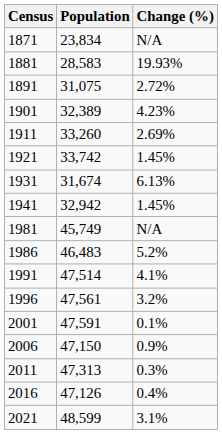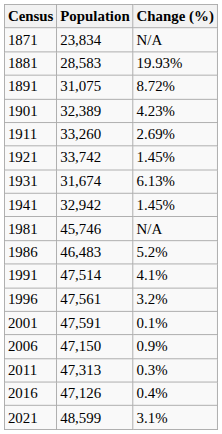 <table class="wikitable">
 <tr>
 <th>Census</th>
 <th>Population</th>
 <th>Change (%)</th>
 </tr>
 <tr>
 <td>1871</td>
 <td>23,834</td>
 <td>N/A</td>
 </tr>
 <tr>
 <td>1881</td>
 <td>28,583</td>
 <td>19.93%</td>
 </tr>
 <tr>
 <td>1891</td>
 <td>31,075</td>
-<td>2.72%</td>
+<td>8.72%</td>
 </tr>
 <tr>
 <td>1901</td>
 <td>32,389</td>
 <td>4.23%</td>
 </tr>
 <tr>
 <td>1911</td>
 <td>33,260</td>
 <td>2.69%</td>
 </tr>
 <tr>
 <td>1921</td>
 <td>33,742</td>
 <td>1.45%</td>
 </tr>
 <tr>
 <td>1931</td>
 <td>31,674</td>
 <td>6.13%</td>
 </tr>
 <tr>
 <td>1941</td>
 <td>32,942</td>
 <td>1.45%</td>
 </tr>
 <tr>
 <td>1981</td>
-<td>45,749</td>
+<td>45,746</td>
 <td>N/A</td>
 </tr>
 <tr>
 <td>1986</td>
 <td>46,483</td>
 <td>5.2%</td>
 </tr>
 <tr>
 <td>1991</td>
 <td>47,514</td>
 <td>4.1%</td>
 </tr>
 <tr>
 <td>1996</td>
 <td>47,561</td>
 <td>3.2%</td>
 </tr>
 <tr>
 <td>2001</td>
 <td>47,591</td>
 <td>0.1%</td>
 </tr>
 <tr>
 <td>2006</td>
 <td>47,150</td>
 <td>0.9%</td>
 </tr>
 <tr>
 <td>2011</td>
 <td>47,313</td>
 <td>0.3%</td>
 </tr>
 <tr>
 <td>2016</td>
 <td>47,126</td>
 <td>0.4%</td>
 </tr>
 <tr>
 <td>2021</td>
 <td>48,599</td>
 <td>3.1%</td>
 </tr>
 </table>
